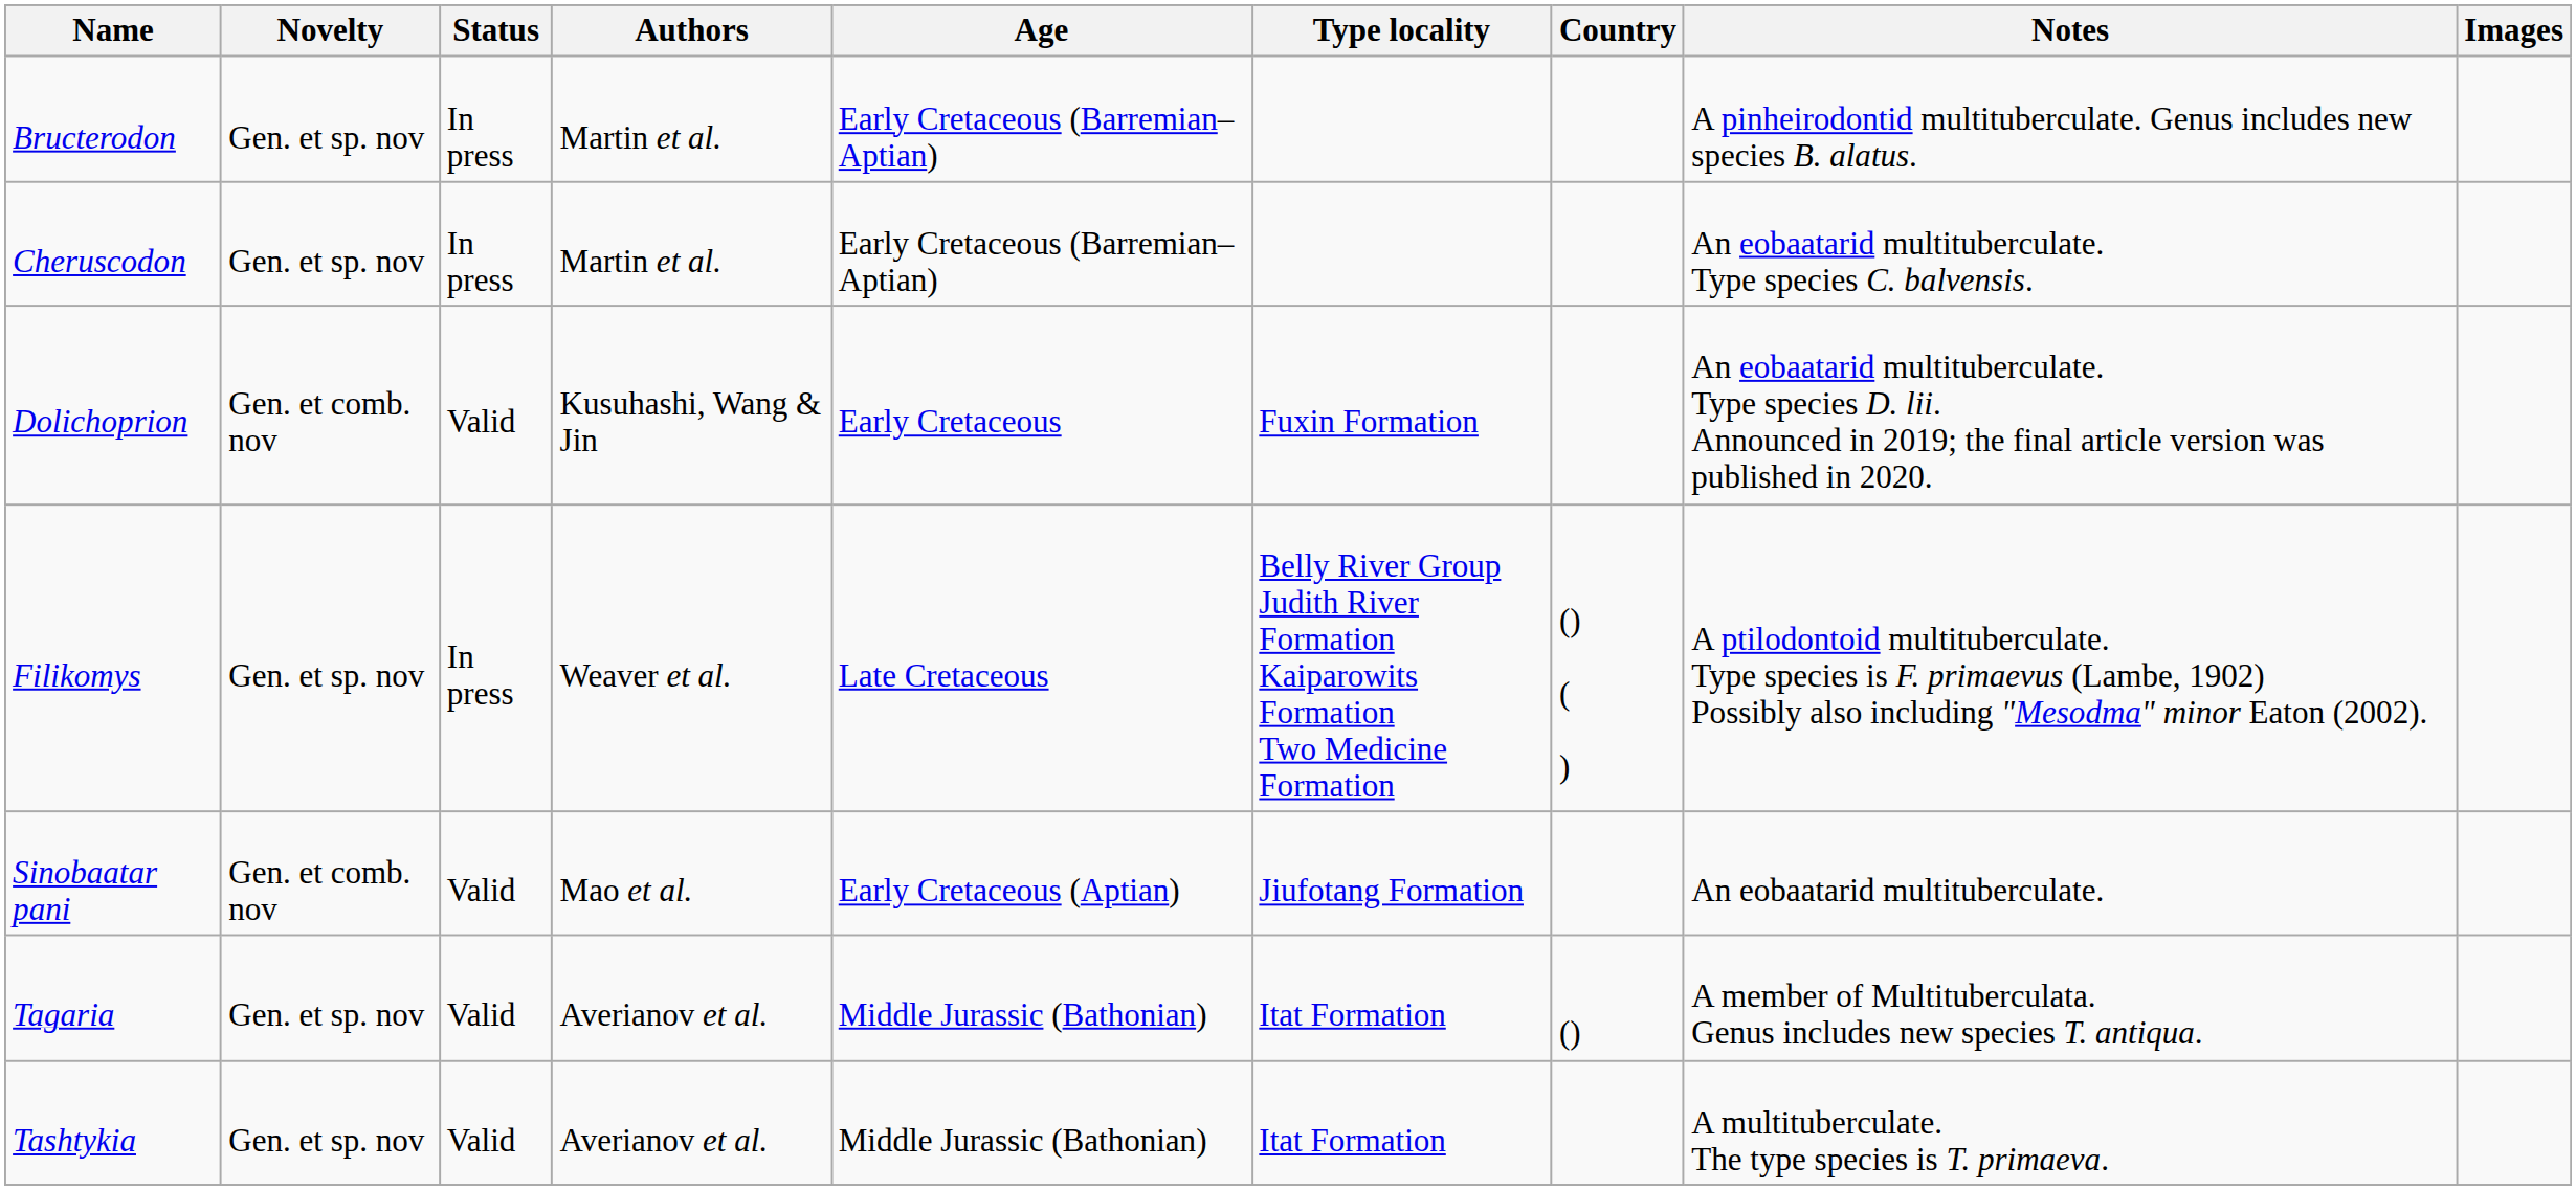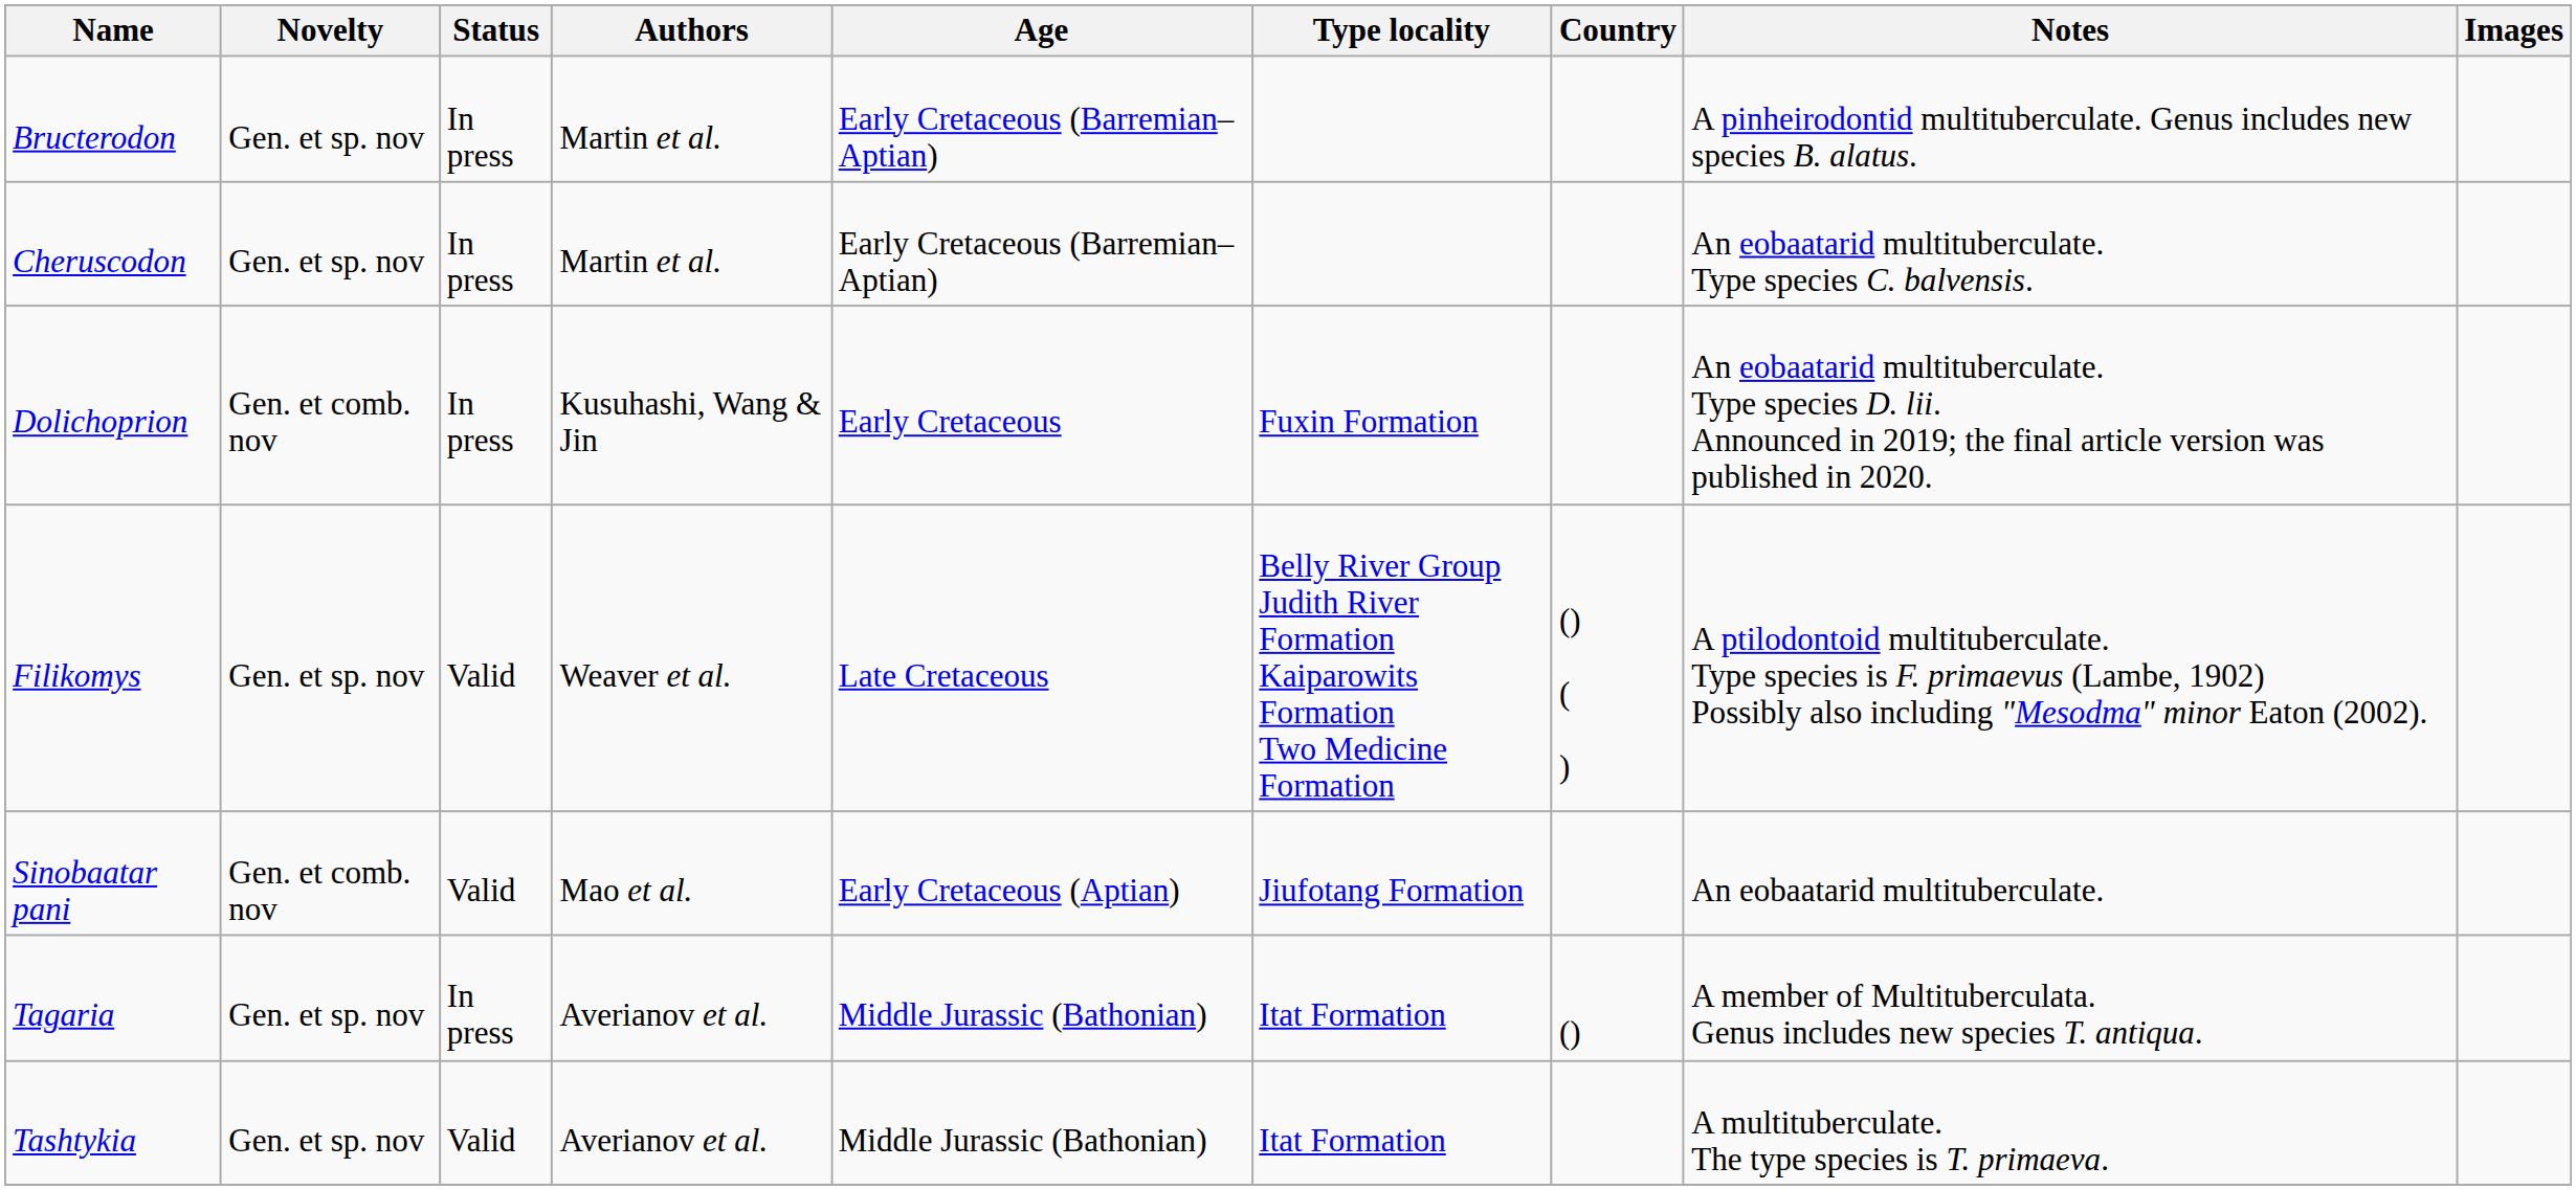 <table class="wikitable sortable" align="center" width="100%">
 <tr>
 <th>Name</th>
 <th>Novelty</th>
 <th>Status</th>
 <th>Authors</th>
 <th>Age</th>
 <th>Type locality</th>
 <th>Country</th>
 <th>Notes</th>
 <th>Images</th>
 </tr>
 <tr>
 <td><br><em><a href='#'>Bructerodon</a></em></td>
 <td><br>Gen. et sp. nov</td>
 <td><br>In press</td>
 <td><br>Martin <em>et al.</em></td>
 <td><br><a href='#'>Early Cretaceous</a> (<a href='#'>Barremian</a>–<a href='#'>Aptian</a>)</td>
 <td></td>
 <td><br></td>
 <td><br>A <a href='#'>pinheirodontid</a> multituberculate. Genus includes new species <em>B. alatus</em>.</td>
 <td></td>
 </tr>
 <tr>
 <td><br><em><a href='#'>Cheruscodon</a></em></td>
 <td><br>Gen. et sp. nov</td>
 <td><br>In press</td>
 <td><br>Martin <em>et al.</em></td>
 <td><br>Early Cretaceous (Barremian–Aptian)</td>
 <td></td>
 <td><br></td>
 <td><br>An <a href='#'>eobaatarid</a> multituberculate.<br> Type species <em>C. balvensis</em>.</td>
 <td></td>
 </tr>
 <tr>
 <td><br><em><a href='#'>Dolichoprion</a></em></td>
 <td><br>Gen. et comb. nov</td>
-<td><br>Valid</td>
+<td><br>In press</td>
 <td><br>Kusuhashi, Wang & Jin</td>
 <td><br><a href='#'>Early Cretaceous</a></td>
 <td><br><a href='#'>Fuxin Formation</a></td>
 <td><br></td>
 <td><br>An <a href='#'>eobaatarid</a> multituberculate.<br> Type species <em>D. lii</em>.<br>Announced in 2019; the final article version was published in 2020.</td>
 <td></td>
 </tr>
 <tr>
 <td><br><em><a href='#'>Filikomys</a></em></td>
 <td><br>Gen. et sp. nov</td>
-<td><br>In press</td>
+<td><br>Valid</td>
 <td><br>Weaver <em>et al.</em></td>
 <td><br><a href='#'>Late Cretaceous</a></td>
 <td><br><a href='#'>Belly River Group</a><br><a href='#'>Judith River Formation</a><br><a href='#'>Kaiparowits Formation</a><br><a href='#'>Two Medicine Formation</a></td>
 <td><br><br>()<br><br>(<br><br>)</td>
 <td><br>A <a href='#'>ptilodontoid</a> multituberculate.<br>Type species is <em>F. primaevus</em> (Lambe, 1902)<br> Possibly also including <em>"<a href='#'>Mesodma</a>" minor</em> Eaton (2002).</td>
 <td></td>
 </tr>
 <tr>
 <td><br><em><a href='#'>Sinobaatar pani</a></em></td>
 <td><br>Gen. et comb. nov</td>
 <td><br>Valid</td>
 <td><br>Mao <em>et al.</em></td>
 <td><br><a href='#'>Early Cretaceous</a> (<a href='#'>Aptian</a>)</td>
 <td><br><a href='#'>Jiufotang Formation</a></td>
 <td><br></td>
 <td><br>An eobaatarid multituberculate.</td>
 <td></td>
 </tr>
 <tr>
 <td><br><em><a href='#'>Tagaria</a></em></td>
 <td><br>Gen. et sp. nov</td>
-<td><br>Valid</td>
+<td><br>In press</td>
 <td><br>Averianov <em>et al.</em></td>
 <td><br><a href='#'>Middle Jurassic</a> (<a href='#'>Bathonian</a>)</td>
 <td><br><a href='#'>Itat Formation</a></td>
 <td><br><br>()</td>
 <td><br>A member of Multituberculata.<br>Genus includes new species <em>T. antiqua</em>.</td>
 <td></td>
 </tr>
 <tr>
 <td><br><em><a href='#'>Tashtykia</a></em></td>
 <td><br>Gen. et sp. nov</td>
 <td><br>Valid</td>
 <td><br>Averianov <em>et al.</em></td>
 <td><br>Middle Jurassic (Bathonian)</td>
 <td><br><a href='#'>Itat Formation</a></td>
 <td><br><br></td>
 <td><br>A multituberculate.<br>The type species is <em>T. primaeva</em>.</td>
 <td></td>
 </tr>
 <tr>
 </tr>
 </table>
